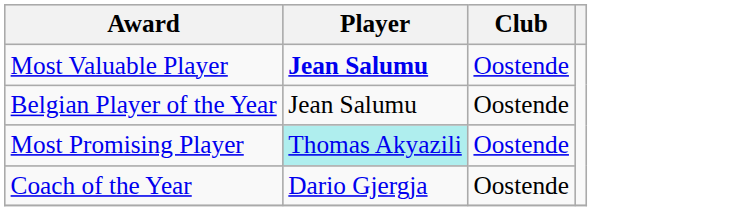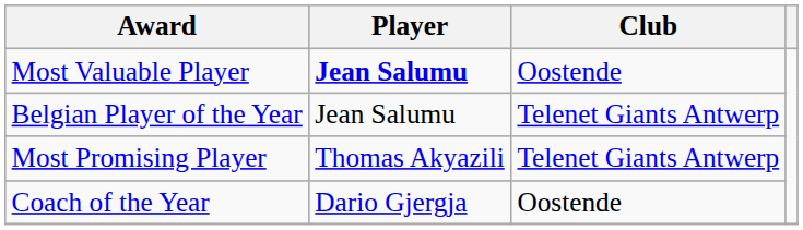 <table class="wikitable">
 <tr>
 <th>Award</th>
 <th>Player</th>
 <th>Club</th>
 <th></th>
 </tr>
 <tr>
 <td><a href='#'>Most Valuable Player</a></td>
 <td><strong> <a href='#'>Jean Salumu</a></strong></td>
 <td><a href='#'>Oostende</a></td>
 <td rowspan=4></td>
 </tr>
 <tr>
 <td><a href='#'>Belgian Player of the Year</a></td>
 <td> Jean Salumu</td>
-<td>Oostende</td>
+<td><a href='#'>Telenet Giants Antwerp</a></td>
 </tr>
 <tr>
 <td><a href='#'>Most Promising Player</a></td>
-<td style="background: paleturquoise;"> <a href='#'>Thomas Akyazili</a></td>
-<td><a href='#'>Oostende</a></td>
+<td> <a href='#'>Thomas Akyazili</a></td>
+<td><a href='#'>Telenet Giants Antwerp</a></td>
 </tr>
 <tr>
 <td><a href='#'>Coach of the Year</a></td>
 <td> <a href='#'>Dario Gjergja</a></td>
 <td>Oostende</td>
 </tr>
 <tr>
 </tr>
 </table>
